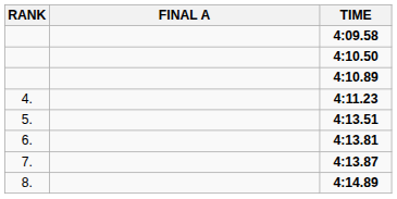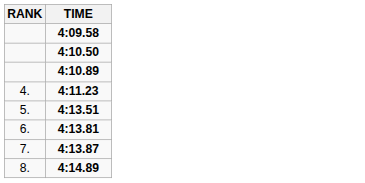 <table class="wikitable">
 <tr>
 <th>RANK</th>
-<th style="width: 20em">FINAL A</th>
 <th style="width: 5em">TIME</th>
 </tr>
 <tr>
 <td align="center"></td>
-<td></td>
 <td align="center"><strong>4:09.58</strong></td>
 </tr>
 <tr>
 <td align="center"></td>
-<td></td>
 <td align="center"><strong>4:10.50</strong></td>
 </tr>
 <tr>
 <td align="center"></td>
-<td></td>
 <td align="center"><strong>4:10.89</strong></td>
 </tr>
 <tr>
 <td align="center">4.</td>
-<td></td>
 <td align="center"><strong>4:11.23</strong></td>
 </tr>
 <tr>
 <td align="center">5.</td>
-<td></td>
 <td align="center"><strong>4:13.51</strong></td>
 </tr>
 <tr>
 <td align="center">6.</td>
-<td></td>
 <td align="center"><strong>4:13.81</strong></td>
 </tr>
 <tr>
 <td align="center">7.</td>
-<td></td>
 <td align="center"><strong>4:13.87</strong></td>
 </tr>
 <tr>
 <td align="center">8.</td>
-<td></td>
 <td align="center"><strong>4:14.89</strong></td>
 </tr>
 </table>
